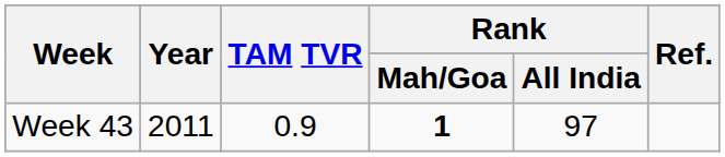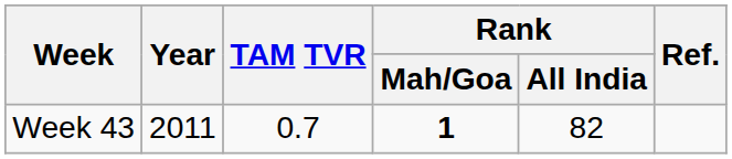 <table class="wikitable" style="text-align:center">
 <tr>
 <th rowspan="2">Week</th>
 <th rowspan="2">Year</th>
 <th rowspan="2"><a href='#'>TAM</a> <a href='#'>TVR</a></th>
 <th colspan="2">Rank</th>
 <th rowspan="2">Ref.</th>
 </tr>
 <tr>
 <th>Mah/Goa</th>
 <th>All India</th>
 </tr>
 <tr>
 <td>Week 43</td>
 <td>2011</td>
-<td>0.9</td>
+<td>0.7</td>
 <td><strong>1</strong></td>
-<td>97</td>
+<td>82</td>
 <td></td>
 </tr>
 </table>
